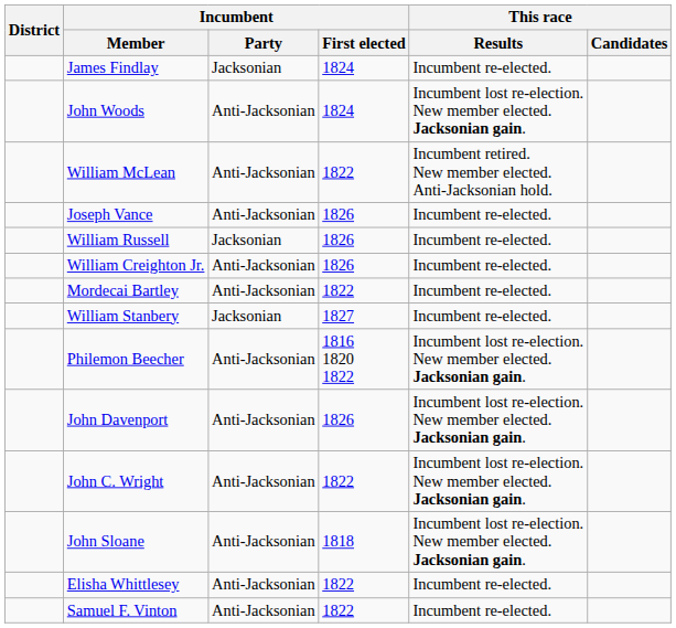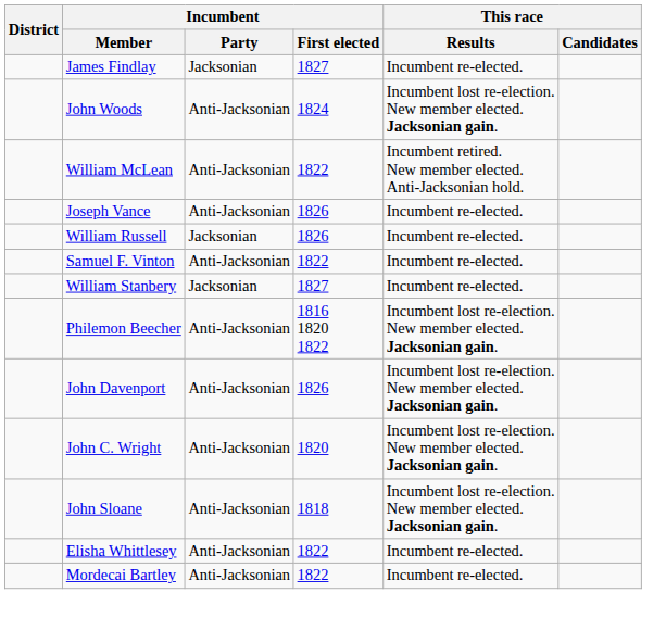 <table class=wikitable>
 <tr>
 <th rowspan=2>District</th>
 <th colspan=3>Incumbent</th>
 <th colspan=2>This race</th>
 </tr>
 <tr>
 <th>Member</th>
 <th>Party</th>
 <th>First elected</th>
 <th>Results</th>
 <th>Candidates</th>
 </tr>
 <tr>
 <td></td>
 <td><a href='#'>James Findlay</a></td>
 <td>Jacksonian</td>
-<td><a href='#'>1824</a></td>
+<td><a href='#'>1827</a></td>
 <td>Incumbent re-elected.</td>
 <td nowrap></td>
 </tr>
 <tr>
 <td></td>
 <td><a href='#'>John Woods</a></td>
 <td>Anti-Jacksonian</td>
 <td><a href='#'>1824</a></td>
 <td>Incumbent lost re-election.<br>New member elected.<br><strong>Jacksonian gain</strong>.</td>
 <td nowrap></td>
 </tr>
 <tr>
 <td></td>
 <td><a href='#'>William McLean</a></td>
 <td>Anti-Jacksonian</td>
 <td><a href='#'>1822</a></td>
 <td>Incumbent retired.<br>New member elected.<br>Anti-Jacksonian hold.</td>
 <td nowrap></td>
 </tr>
 <tr>
 <td></td>
 <td><a href='#'>Joseph Vance</a></td>
 <td>Anti-Jacksonian</td>
 <td><a href='#'>1826</a></td>
 <td>Incumbent re-elected.</td>
 <td nowrap></td>
 </tr>
 <tr>
 <td></td>
 <td><a href='#'>William Russell</a></td>
 <td>Jacksonian</td>
 <td><a href='#'>1826</a></td>
 <td>Incumbent re-elected.</td>
 <td nowrap></td>
 </tr>
 <tr>
 <td></td>
-<td><a href='#'>William Creighton Jr.</a></td>
-<td>Anti-Jacksonian</td>
-<td><a href='#'>1826</a></td>
-<td>Incumbent re-elected.</td>
-<td nowrap></td>
-</tr>
-<tr>
-<td></td>
-<td><a href='#'>Mordecai Bartley</a></td>
+<td><a href='#'>Samuel F. Vinton</a></td>
 <td>Anti-Jacksonian</td>
 <td><a href='#'>1822</a></td>
 <td>Incumbent re-elected.</td>
 <td nowrap></td>
 </tr>
 <tr>
 <td></td>
 <td><a href='#'>William Stanbery</a></td>
 <td>Jacksonian</td>
 <td><a href='#'>1827 </a></td>
 <td>Incumbent re-elected.</td>
 <td nowrap></td>
 </tr>
 <tr>
 <td></td>
 <td><a href='#'>Philemon Beecher</a></td>
 <td>Anti-Jacksonian</td>
 <td><a href='#'>1816</a><br>1820 <br><a href='#'>1822</a></td>
 <td>Incumbent lost re-election.<br>New member elected.<br><strong>Jacksonian gain</strong>.</td>
 <td nowrap></td>
 </tr>
 <tr>
 <td></td>
 <td><a href='#'>John Davenport</a></td>
 <td>Anti-Jacksonian</td>
 <td><a href='#'>1826</a></td>
 <td>Incumbent lost re-election.<br>New member elected.<br><strong>Jacksonian gain</strong>.</td>
 <td nowrap></td>
 </tr>
 <tr>
 <td></td>
 <td><a href='#'>John C. Wright</a></td>
 <td>Anti-Jacksonian</td>
-<td><a href='#'>1822</a></td>
+<td><a href='#'>1820</a></td>
 <td>Incumbent lost re-election.<br>New member elected.<br><strong>Jacksonian gain</strong>.</td>
 <td nowrap></td>
 </tr>
 <tr>
 <td></td>
 <td><a href='#'>John Sloane</a></td>
 <td>Anti-Jacksonian</td>
 <td><a href='#'>1818</a></td>
 <td>Incumbent lost re-election.<br>New member elected.<br><strong>Jacksonian gain</strong>.</td>
 <td nowrap></td>
 </tr>
 <tr>
 <td></td>
 <td><a href='#'>Elisha Whittlesey</a></td>
 <td>Anti-Jacksonian</td>
 <td><a href='#'>1822</a></td>
 <td>Incumbent re-elected.</td>
 <td nowrap></td>
 </tr>
 <tr>
 <td></td>
-<td><a href='#'>Samuel F. Vinton</a></td>
+<td><a href='#'>Mordecai Bartley</a></td>
 <td>Anti-Jacksonian</td>
 <td><a href='#'>1822</a></td>
 <td>Incumbent re-elected.</td>
 <td nowrap></td>
 </tr>
 </table>
